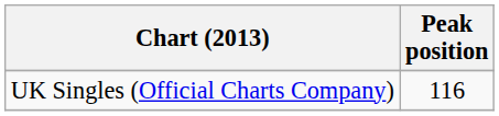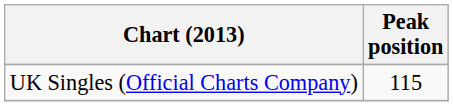 <table class="wikitable plainrowheaders sortable">
 <tr>
 <th scope="col">Chart (2013)</th>
 <th scope="col">Peak<br>position</th>
 </tr>
 <tr>
 </tr>
 <tr>
 <td>UK Singles (<a href='#'>Official Charts Company</a>)</td>
-<td style="text-align:center;">116</td>
+<td style="text-align:center;">115</td>
 </tr>
 <tr>
 </tr>
 </table>
